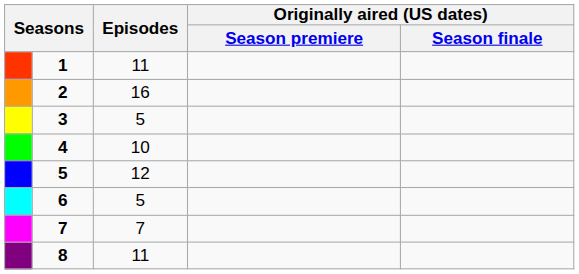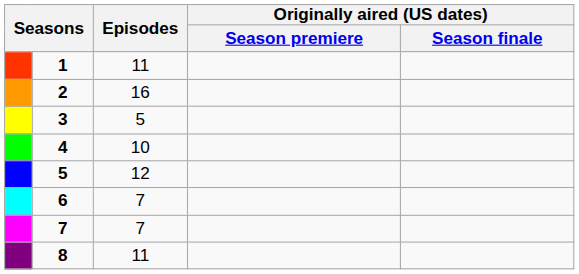 <table class="wikitable">
 <tr>
 <th colspan="2" rowspan="2" style="padding:0 8px;">Seasons</th>
 <th rowspan="2" style="padding:0 8px;">Episodes</th>
 <th colspan="2" style="padding:0 80px;">Originally aired (US dates)</th>
 </tr>
 <tr>
 <th><a href='#'>Season premiere</a></th>
 <th><a href='#'>Season finale</a></th>
 </tr>
 <tr>
 <td style="background:#FF3300;"></td>
 <td style="text-align: center; top"><strong>1</strong></td>
 <td style="text-align: center; top">11</td>
 <td style="text-align: center; top"></td>
 <td style="text-align: center; top"></td>
 </tr>
 <tr>
 <td style="background:#FF9900;"></td>
 <td style="text-align: center; top"><strong>2</strong></td>
 <td style="text-align: center; top">16</td>
 <td style="text-align: center; top"></td>
 <td style="text-align: center; top"></td>
 </tr>
 <tr>
 <td style="background:#FFFF00;"></td>
 <td style="text-align: center; top"><strong>3</strong></td>
 <td style="text-align: center; top">5</td>
 <td style="text-align: center; top"></td>
 <td style="text-align: center; top"></td>
 </tr>
 <tr>
 <td style="background:#00FF00;"></td>
 <td style="text-align: center; top"><strong>4</strong></td>
 <td style="text-align: center; top">10</td>
 <td style="text-align: center; top"></td>
 <td style="text-align: center; top"></td>
 </tr>
 <tr>
 <td style="background:#0000FF;"></td>
 <td style="text-align: center; top"><strong>5</strong></td>
 <td style="text-align: center; top">12</td>
 <td style="text-align: center; top"></td>
 <td style="text-align: center; top"></td>
 </tr>
 <tr>
 <td style="background:#00FFFF;"></td>
 <td style="text-align: center; top"><strong>6</strong></td>
-<td style="text-align: center; top">5</td>
+<td style="text-align: center; top">7</td>
 <td style="text-align: center; top"></td>
 <td style="text-align: center; top"></td>
 </tr>
 <tr>
 <td style="background:#FF00FF;"></td>
 <td style="text-align: center; top"><strong>7</strong></td>
 <td style="text-align: center; top">7</td>
 <td style="text-align: center; top"></td>
 <td style="text-align: center; top"></td>
 </tr>
 <tr>
 <td style="background:#800080;"></td>
 <td style="text-align: center; top"><strong>8</strong></td>
 <td style="text-align: center; top">11</td>
 <td style="text-align: center; top"></td>
 <td style="text-align: center; top"></td>
 </tr>
 </table>
